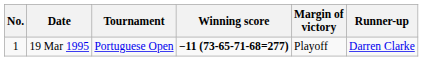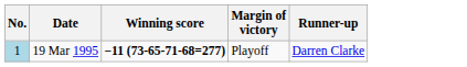 <table class="wikitable" style="font-size:95%;">
 <tr>
 <th>No.</th>
 <th>Date</th>
-<th>Tournament</th>
 <th>Winning score</th>
 <th>Margin of<br>victory</th>
 <th>Runner-up</th>
 </tr>
 <tr>
-<td align=center>1</td>
+<td align=center style="background: lightblue;">1</td>
 <td align=right>19 Mar <a href='#'>1995</a></td>
-<td><a href='#'>Portuguese Open</a></td>
 <td><strong>−11 (73-65-71-68=277)</strong></td>
 <td>Playoff</td>
 <td> <a href='#'>Darren Clarke</a></td>
 </tr>
 </table>
